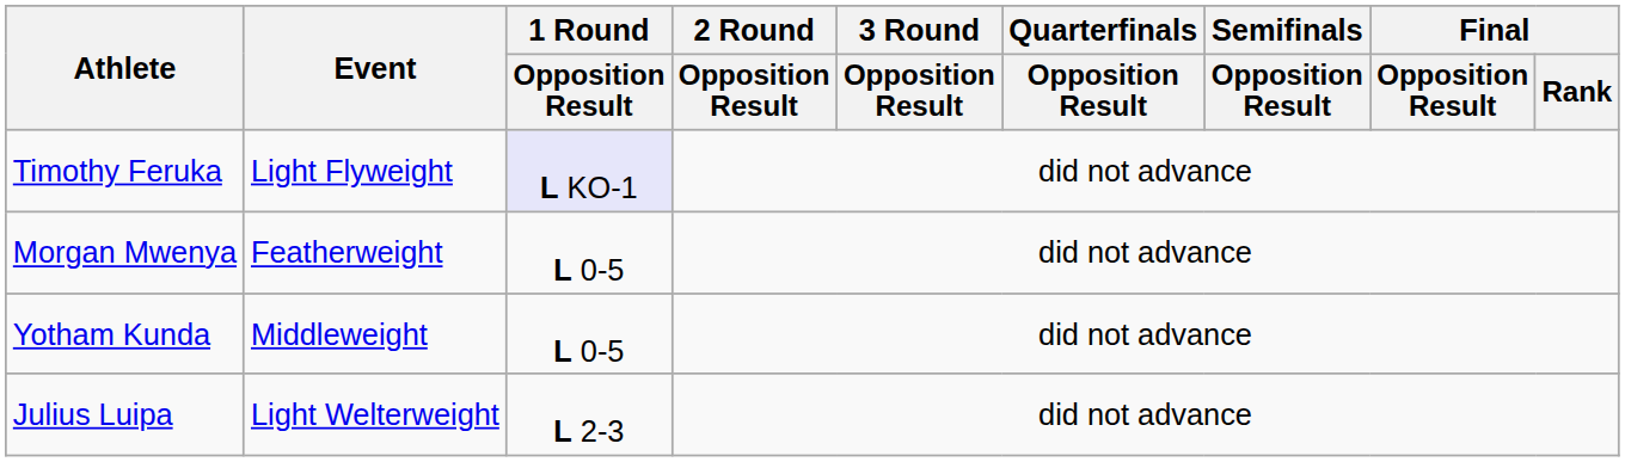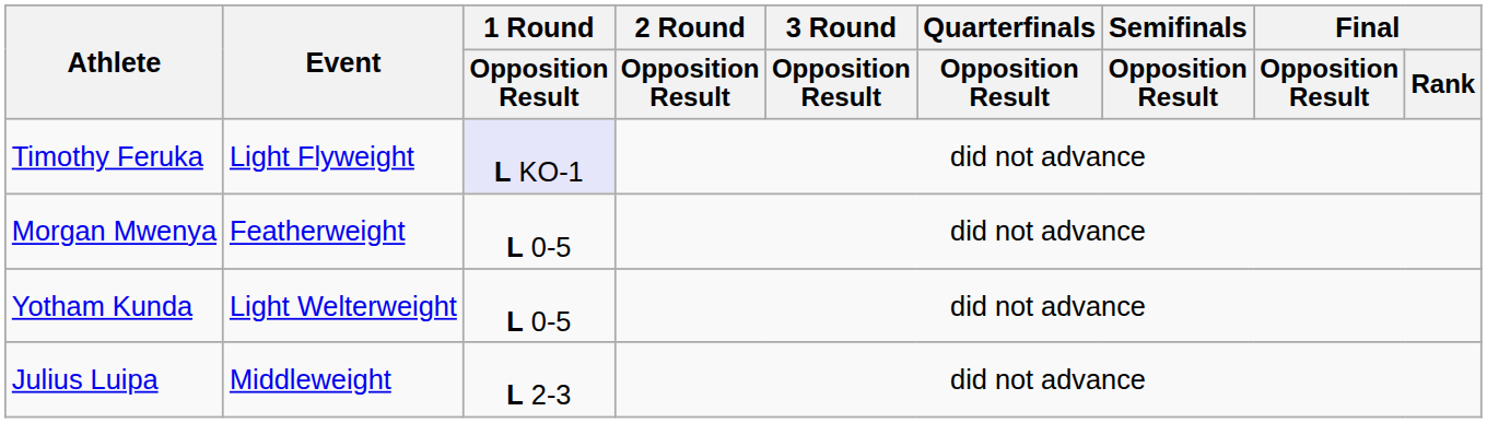 <table class="wikitable" style="font-size:90%">
 <tr>
 <th rowspan="2">Athlete</th>
 <th rowspan="2">Event</th>
 <th>1 Round</th>
 <th>2 Round</th>
 <th>3 Round</th>
 <th>Quarterfinals</th>
 <th>Semifinals</th>
 <th colspan=2>Final</th>
 </tr>
 <tr style="font-size:95%">
 <th>Opposition<br>Result</th>
 <th>Opposition<br>Result</th>
 <th>Opposition<br>Result</th>
 <th>Opposition<br>Result</th>
 <th>Opposition<br>Result</th>
 <th>Opposition<br>Result</th>
 <th>Rank</th>
 </tr>
 <tr align=center>
 <td align=left><a href='#'>Timothy Feruka</a></td>
 <td align=left><a href='#'>Light Flyweight</a></td>
 <td style="background: lavender;"><br><strong>L</strong> KO-1</td>
 <td colspan=6>did not advance</td>
 </tr>
 <tr align=center>
 <td align=left><a href='#'>Morgan Mwenya</a></td>
 <td align=left><a href='#'>Featherweight</a></td>
 <td><br><strong>L</strong> 0-5</td>
 <td colspan=6>did not advance</td>
 </tr>
 <tr align=center>
 <td align=left><a href='#'>Yotham Kunda</a></td>
-<td align=left><a href='#'>Middleweight</a></td>
+<td align=left><a href='#'>Light Welterweight</a></td>
 <td><br><strong>L</strong> 0-5</td>
 <td colspan=6>did not advance</td>
 </tr>
 <tr align=center>
 <td align=left><a href='#'>Julius Luipa</a></td>
-<td align=left><a href='#'>Light Welterweight</a></td>
+<td align=left><a href='#'>Middleweight</a></td>
 <td><br><strong>L</strong>  2-3</td>
 <td colspan=6>did not advance</td>
 </tr>
 </table>
